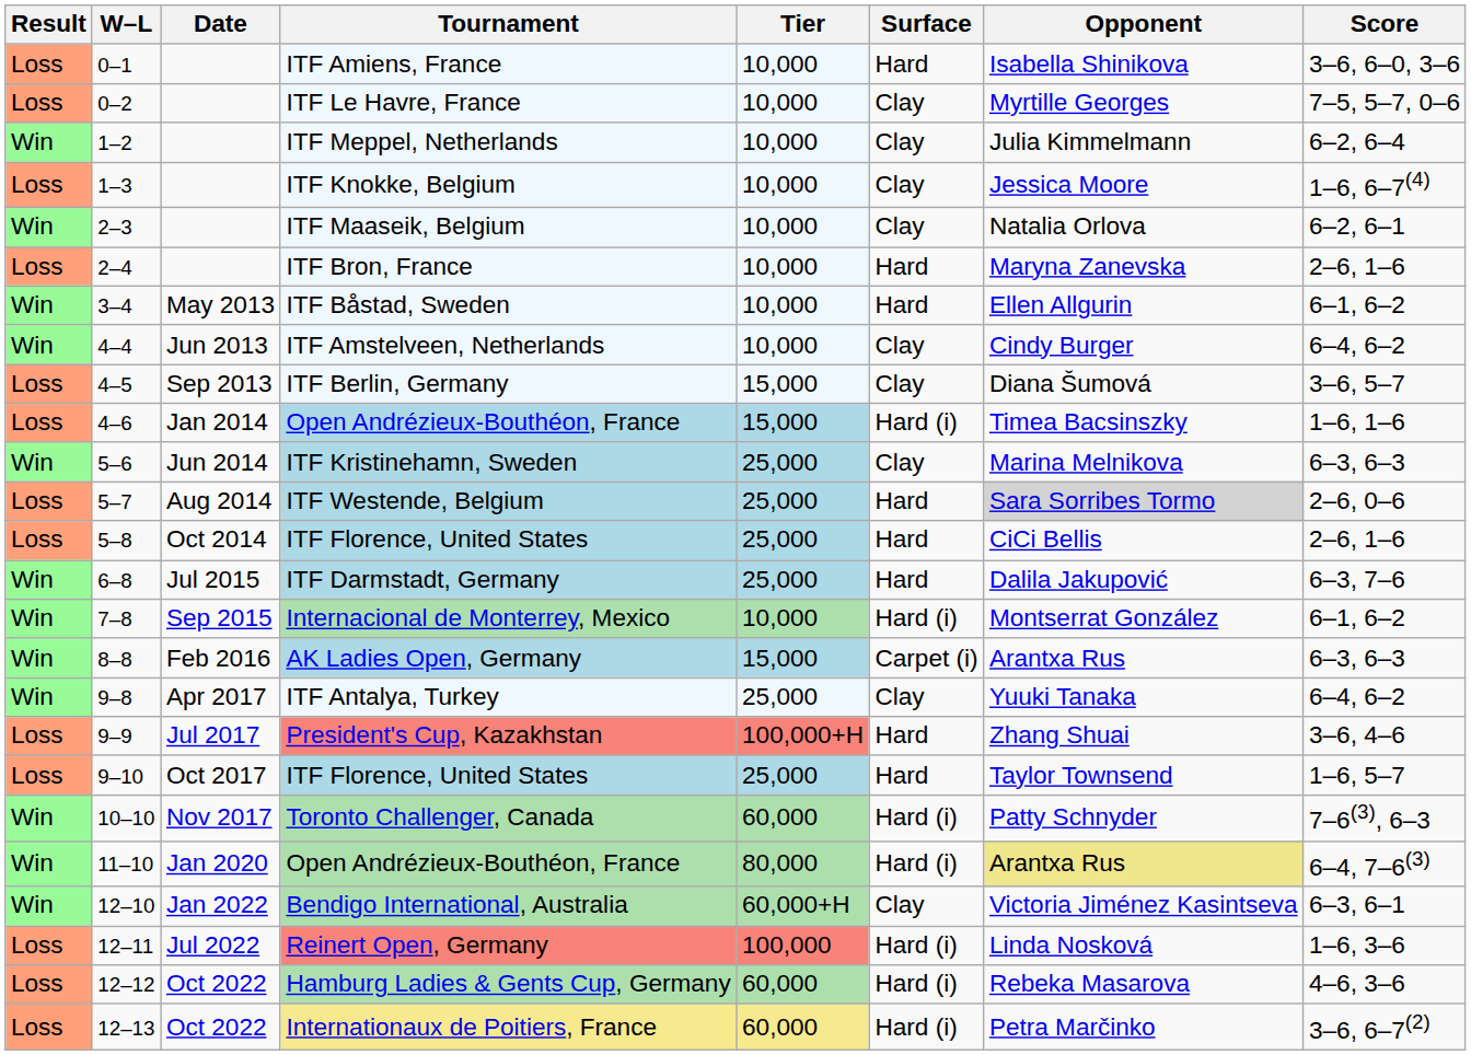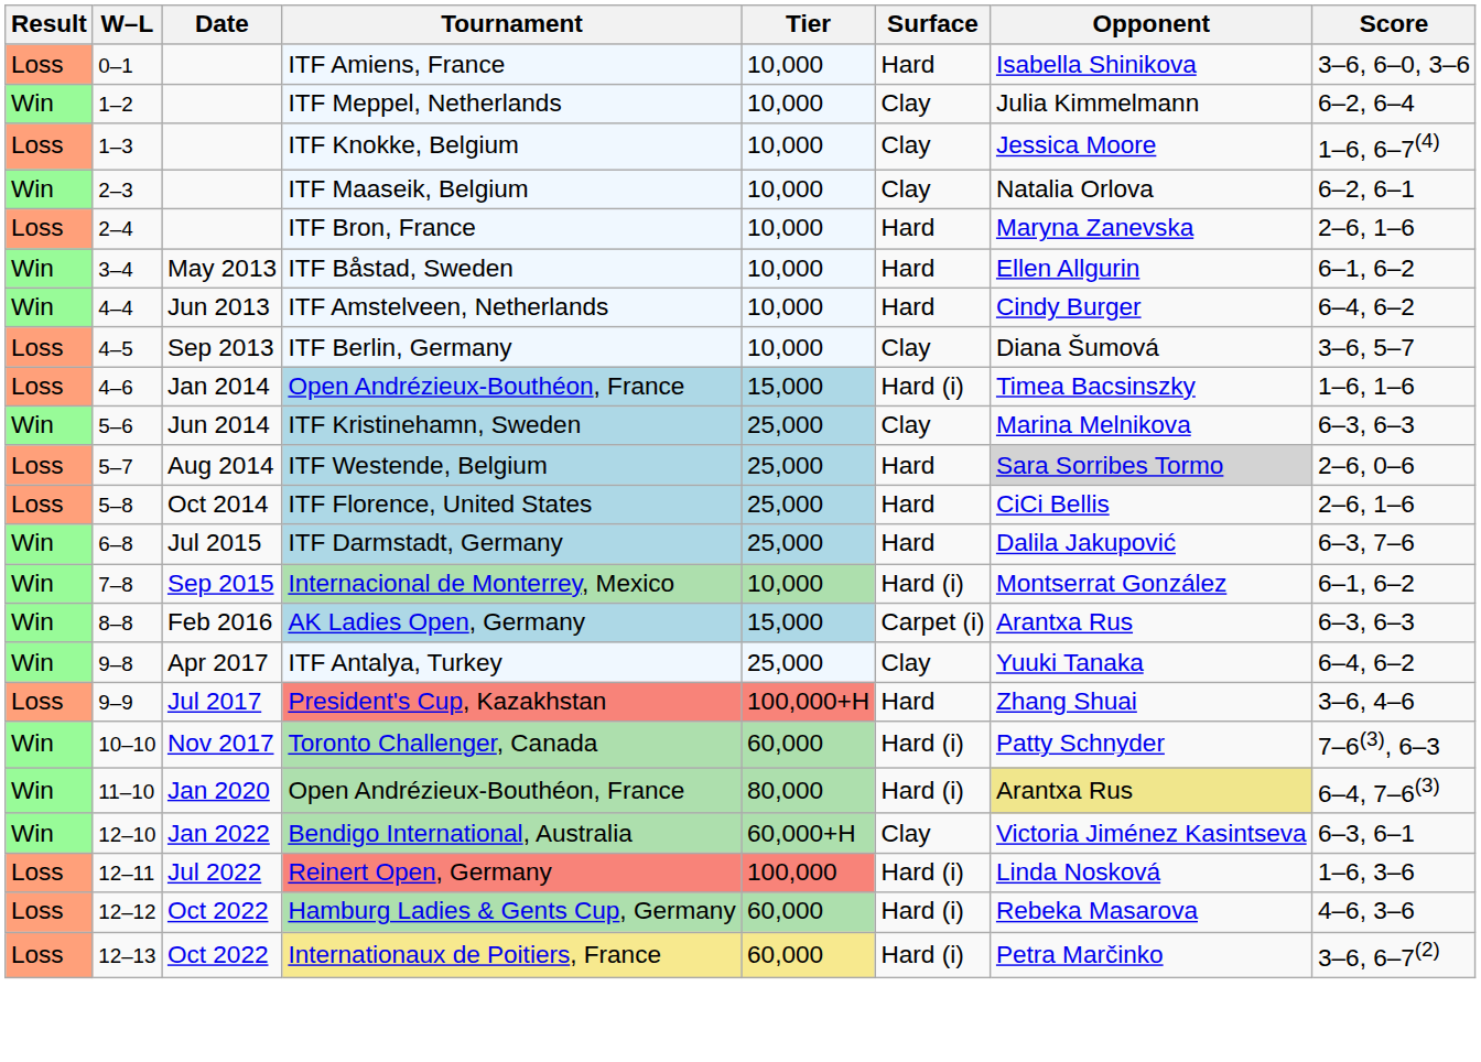 <table class="sortable wikitable">
 <tr>
 <th>Result</th>
 <th class="unsortable">W–L</th>
 <th>Date</th>
 <th>Tournament</th>
 <th>Tier</th>
 <th>Surface</th>
 <th>Opponent</th>
 <th class="unsortable">Score</th>
 </tr>
 <tr>
 <td bgcolor="FFA07A">Loss</td>
 <td><small>0–1</small></td>
 <td></td>
 <td style="background:#f0f8ff;">ITF Amiens, France</td>
 <td style="background:#f0f8ff;">10,000</td>
 <td>Hard</td>
 <td> <a href='#'>Isabella Shinikova</a></td>
 <td>3–6, 6–0, 3–6</td>
-</tr>
-<tr>
-<td bgcolor="FFA07A">Loss</td>
-<td><small>0–2</small></td>
-<td></td>
-<td style="background:#f0f8ff;">ITF Le Havre, France</td>
-<td style="background:#f0f8ff;">10,000</td>
-<td>Clay</td>
-<td> <a href='#'>Myrtille Georges</a></td>
-<td>7–5, 5–7, 0–6</td>
 </tr>
 <tr>
 <td bgcolor="98FB98">Win</td>
 <td><small>1–2</small></td>
 <td></td>
 <td style="background:#f0f8ff;">ITF Meppel, Netherlands</td>
 <td style="background:#f0f8ff;">10,000</td>
 <td>Clay</td>
 <td> Julia Kimmelmann</td>
 <td>6–2, 6–4</td>
 </tr>
 <tr>
 <td bgcolor="FFA07A">Loss</td>
 <td><small>1–3</small></td>
 <td></td>
 <td style="background:#f0f8ff;">ITF Knokke, Belgium</td>
 <td style="background:#f0f8ff;">10,000</td>
 <td>Clay</td>
 <td> <a href='#'>Jessica Moore</a></td>
 <td>1–6, 6–7<sup>(4)</sup></td>
 </tr>
 <tr>
 <td bgcolor="98FB98">Win</td>
 <td><small>2–3</small></td>
 <td></td>
 <td style="background:#f0f8ff;">ITF Maaseik, Belgium</td>
 <td style="background:#f0f8ff;">10,000</td>
 <td>Clay</td>
 <td> Natalia Orlova</td>
 <td>6–2, 6–1</td>
 </tr>
 <tr>
 <td bgcolor="FFA07A">Loss</td>
 <td><small>2–4</small></td>
 <td></td>
 <td style="background:#f0f8ff;">ITF Bron, France</td>
 <td style="background:#f0f8ff;">10,000</td>
 <td>Hard</td>
 <td> <a href='#'>Maryna Zanevska</a></td>
 <td>2–6, 1–6</td>
 </tr>
 <tr>
 <td bgcolor="98FB98">Win</td>
 <td><small>3–4</small></td>
 <td>May 2013</td>
 <td style="background:#f0f8ff;">ITF Båstad, Sweden</td>
 <td style="background:#f0f8ff;">10,000</td>
 <td>Hard</td>
 <td> <a href='#'>Ellen Allgurin</a></td>
 <td>6–1, 6–2</td>
 </tr>
 <tr>
 <td bgcolor="98FB98">Win</td>
 <td><small>4–4</small></td>
 <td>Jun 2013</td>
 <td style="background:#f0f8ff;">ITF Amstelveen, Netherlands</td>
 <td style="background:#f0f8ff;">10,000</td>
-<td>Clay</td>
+<td>Hard</td>
 <td> <a href='#'>Cindy Burger</a></td>
 <td>6–4, 6–2</td>
 </tr>
 <tr>
 <td bgcolor="FFA07A">Loss</td>
 <td><small>4–5</small></td>
 <td>Sep 2013</td>
 <td style="background:#f0f8ff;">ITF Berlin, Germany</td>
-<td style="background:#f0f8ff;">15,000</td>
+<td style="background:#f0f8ff;">10,000</td>
 <td>Clay</td>
 <td> Diana Šumová</td>
 <td>3–6, 5–7</td>
 </tr>
 <tr>
 <td bgcolor="FFA07A">Loss</td>
 <td><small>4–6</small></td>
 <td>Jan 2014</td>
 <td style="background:lightblue;"><a href='#'>Open Andrézieux-Bouthéon</a>, France</td>
 <td style="background:lightblue;">15,000</td>
 <td>Hard (i)</td>
 <td> <a href='#'>Timea Bacsinszky</a></td>
 <td>1–6, 1–6</td>
 </tr>
 <tr>
 <td bgcolor="98FB98">Win</td>
 <td><small>5–6</small></td>
 <td>Jun 2014</td>
 <td bgcolor="lightblue">ITF Kristinehamn, Sweden</td>
 <td bgcolor="lightblue">25,000</td>
 <td>Clay</td>
 <td> <a href='#'>Marina Melnikova</a></td>
 <td>6–3, 6–3</td>
 </tr>
 <tr>
 <td bgcolor="FFA07A">Loss</td>
 <td><small>5–7</small></td>
 <td>Aug 2014</td>
 <td style="background:lightblue;">ITF Westende, Belgium</td>
 <td style="background:lightblue;">25,000</td>
 <td>Hard</td>
 <td style="background: lightgrey;"> <a href='#'>Sara Sorribes Tormo</a></td>
 <td>2–6, 0–6</td>
 </tr>
 <tr>
 <td bgcolor="FFA07A">Loss</td>
 <td><small>5–8</small></td>
 <td>Oct 2014</td>
 <td style="background:lightblue;">ITF Florence, United States</td>
 <td style="background:lightblue;">25,000</td>
 <td>Hard</td>
 <td> <a href='#'>CiCi Bellis</a></td>
 <td>2–6, 1–6</td>
 </tr>
 <tr>
 <td bgcolor="98FB98">Win</td>
 <td><small>6–8</small></td>
 <td>Jul 2015</td>
 <td style="background:lightblue;">ITF Darmstadt, Germany</td>
 <td style="background:lightblue;">25,000</td>
 <td>Hard</td>
 <td> <a href='#'>Dalila Jakupović</a></td>
 <td>6–3, 7–6</td>
 </tr>
 <tr>
 <td bgcolor="98FB98">Win</td>
 <td><small>7–8</small></td>
 <td><a href='#'>Sep 2015</a></td>
 <td style="background:#addfad;"><a href='#'>Internacional de Monterrey</a>, Mexico</td>
 <td style="background:#addfad;">10,000</td>
 <td>Hard (i)</td>
 <td> <a href='#'>Montserrat González</a></td>
 <td>6–1, 6–2</td>
 </tr>
 <tr>
 <td bgcolor="98FB98">Win</td>
 <td><small>8–8</small></td>
 <td>Feb 2016</td>
 <td style="background:lightblue;"><a href='#'>AK Ladies Open</a>, Germany</td>
 <td style="background:lightblue;">15,000</td>
 <td>Carpet (i)</td>
 <td> <a href='#'>Arantxa Rus</a></td>
 <td>6–3, 6–3</td>
 </tr>
 <tr>
 <td bgcolor="98FB98">Win</td>
 <td><small>9–8</small></td>
 <td>Apr 2017</td>
 <td style="background:#f0f8ff;">ITF Antalya, Turkey</td>
 <td style="background:#f0f8ff;">25,000</td>
 <td>Clay</td>
 <td> <a href='#'>Yuuki Tanaka</a></td>
 <td>6–4, 6–2</td>
 </tr>
 <tr>
 <td bgcolor="FFA07A">Loss</td>
 <td><small>9–9</small></td>
 <td><a href='#'>Jul 2017</a></td>
 <td style="background:#f88379;"><a href='#'>President's Cup</a>, Kazakhstan</td>
 <td style="background:#f88379;">100,000+H</td>
 <td>Hard</td>
 <td> <a href='#'>Zhang Shuai</a></td>
 <td>3–6, 4–6</td>
 </tr>
 <tr>
-<td bgcolor="FFA07A">Loss</td>
-<td><small>9–10</small></td>
-<td>Oct 2017</td>
-<td bgcolor=lightblue>ITF Florence, United States</td>
-<td bgcolor=lightblue>25,000</td>
-<td>Hard</td>
-<td> <a href='#'>Taylor Townsend</a></td>
-<td>1–6, 5–7</td>
-</tr>
-<tr>
 <td bgcolor="98FB98">Win</td>
 <td><small>10–10</small></td>
 <td><a href='#'>Nov 2017</a></td>
 <td style="background:#addfad;"><a href='#'>Toronto Challenger</a>, Canada</td>
 <td style="background:#addfad;">60,000</td>
 <td>Hard (i)</td>
 <td> <a href='#'>Patty Schnyder</a></td>
 <td>7–6<sup>(3)</sup>, 6–3</td>
 </tr>
 <tr>
 <td bgcolor="98FB98">Win</td>
 <td><small>11–10</small></td>
 <td><a href='#'>Jan 2020</a></td>
 <td style="background:#addfad;">Open Andrézieux-Bouthéon, France</td>
 <td style="background:#addfad;">80,000</td>
 <td>Hard (i)</td>
 <td style="background: khaki;"> Arantxa Rus</td>
 <td>6–4, 7–6<sup>(3)</sup></td>
 </tr>
 <tr>
 <td bgcolor=98FB98>Win</td>
 <td><small>12–10</small></td>
 <td><a href='#'>Jan 2022</a></td>
 <td style="background:#addfad;"><a href='#'>Bendigo International</a>, Australia</td>
 <td style="background:#addfad;">60,000+H</td>
 <td>Clay</td>
 <td> <a href='#'>Victoria Jiménez Kasintseva</a></td>
 <td>6–3, 6–1</td>
 </tr>
 <tr>
 <td bgcolor="FFA07A">Loss</td>
 <td><small>12–11</small></td>
 <td><a href='#'>Jul 2022</a></td>
 <td bgcolor=f88379><a href='#'>Reinert Open</a>, Germany</td>
 <td bgcolor=f88379>100,000</td>
 <td>Hard (i)</td>
 <td> <a href='#'>Linda Nosková</a></td>
 <td>1–6, 3–6</td>
 </tr>
 <tr>
 <td bgcolor="FFA07A">Loss</td>
 <td><small>12–12</small></td>
 <td><a href='#'>Oct 2022</a></td>
 <td style="background:#addfad;"><a href='#'>Hamburg Ladies & Gents Cup</a>, Germany</td>
 <td style="background:#addfad;">60,000</td>
 <td>Hard (i)</td>
 <td> <a href='#'>Rebeka Masarova</a></td>
 <td>4–6, 3–6</td>
 </tr>
 <tr>
 <td bgcolor="FFA07A">Loss</td>
 <td><small>12–13</small></td>
 <td><a href='#'>Oct 2022</a></td>
 <td style="background:#f7e98e;"><a href='#'>Internationaux de Poitiers</a>, France</td>
 <td style="background:#f7e98e;">60,000</td>
 <td>Hard (i)</td>
 <td> <a href='#'>Petra Marčinko</a></td>
 <td>3–6, 6–7<sup>(2)</sup></td>
 </tr>
 </table>
